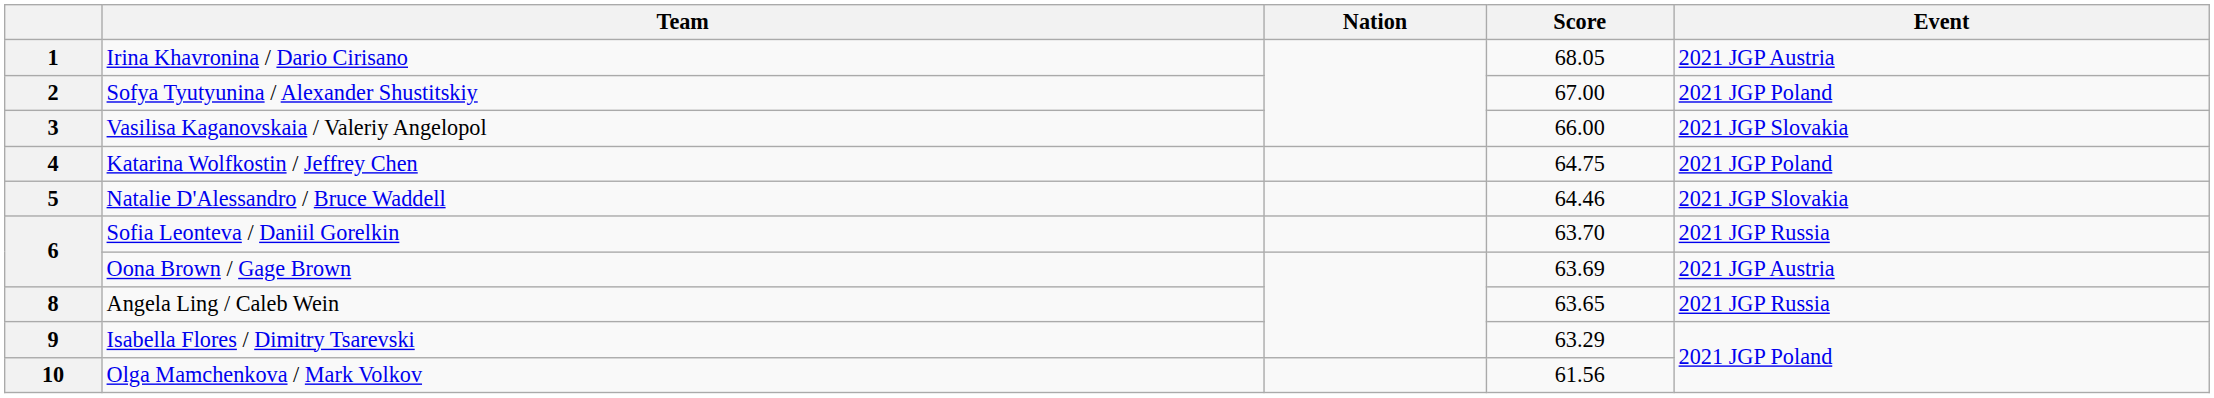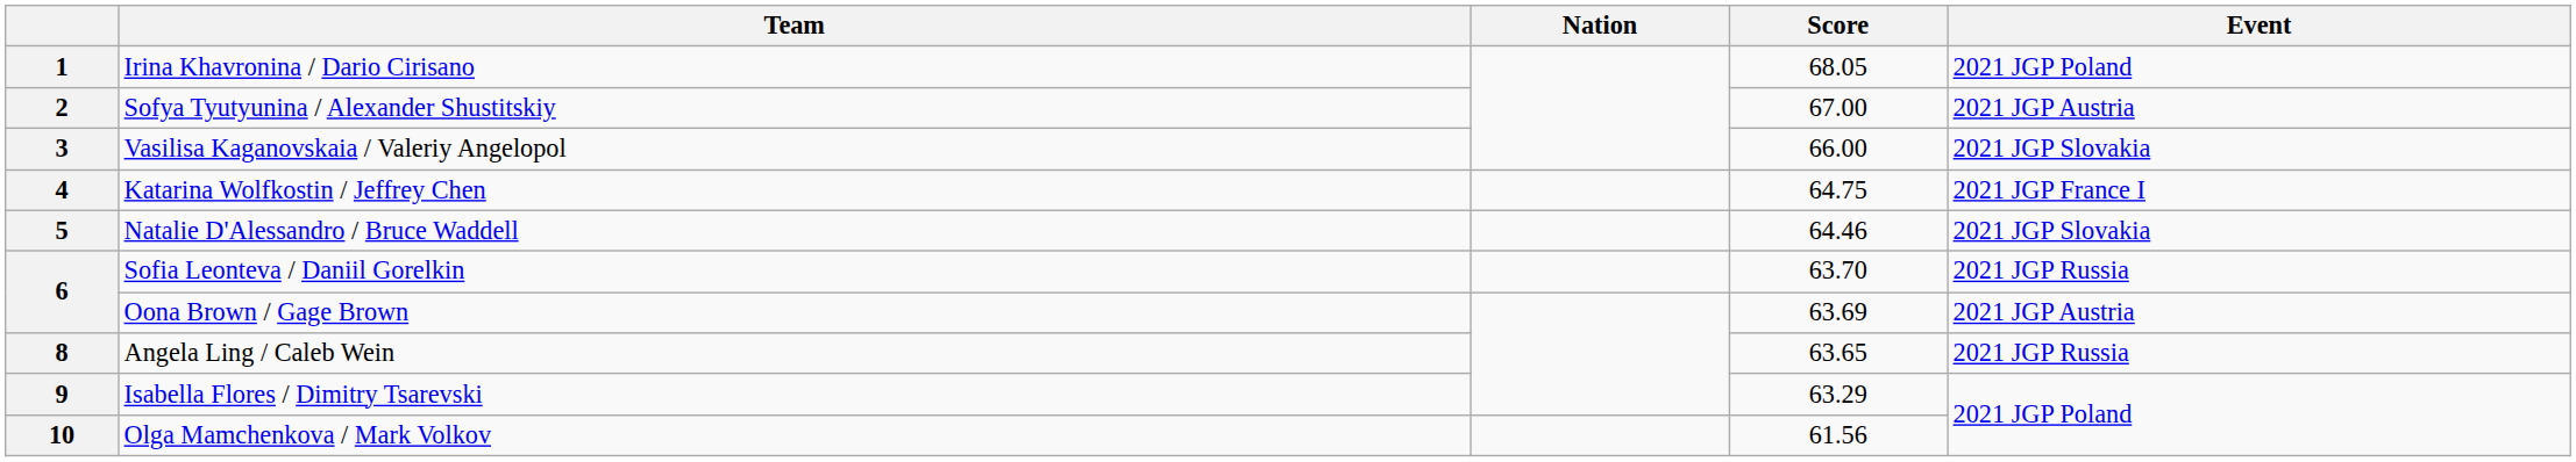 <table class="wikitable sortable" style="text-align:left; width:80%">
 <tr>
 <th scope="col"></th>
 <th scope="col">Team</th>
 <th scope="col">Nation</th>
 <th scope="col">Score</th>
 <th scope="col">Event</th>
 </tr>
 <tr>
 <th scope="row">1</th>
 <td><a href='#'>Irina Khavronina</a> / <a href='#'>Dario Cirisano</a></td>
 <td rowspan="3"></td>
 <td style="text-align:center;">68.05</td>
-<td><a href='#'>2021 JGP Austria</a></td>
+<td><a href='#'>2021 JGP Poland</a></td>
 </tr>
 <tr>
 <th scope="row">2</th>
 <td><a href='#'>Sofya Tyutyunina</a> / <a href='#'>Alexander Shustitskiy</a></td>
 <td style="text-align:center;">67.00</td>
-<td><a href='#'>2021 JGP Poland</a></td>
+<td><a href='#'>2021 JGP Austria</a></td>
 </tr>
 <tr>
 <th scope="row">3</th>
 <td><a href='#'>Vasilisa Kaganovskaia</a> / Valeriy Angelopol</td>
 <td style="text-align:center;">66.00</td>
 <td><a href='#'>2021 JGP Slovakia</a></td>
 </tr>
 <tr>
 <th scope="row">4</th>
 <td><a href='#'>Katarina Wolfkostin</a> / <a href='#'>Jeffrey Chen</a></td>
 <td></td>
 <td style="text-align:center;">64.75</td>
-<td><a href='#'>2021 JGP Poland</a></td>
+<td><a href='#'>2021 JGP France I</a></td>
 </tr>
 <tr>
 <th scope="row">5</th>
 <td><a href='#'>Natalie D'Alessandro</a> / <a href='#'>Bruce Waddell</a></td>
 <td></td>
 <td style="text-align:center;">64.46</td>
 <td><a href='#'>2021 JGP Slovakia</a></td>
 </tr>
 <tr>
 <th rowspan=2 scope="row">6</th>
 <td><a href='#'>Sofia Leonteva</a> / <a href='#'>Daniil Gorelkin</a></td>
 <td></td>
 <td style="text-align:center;">63.70</td>
 <td><a href='#'>2021 JGP Russia</a></td>
 </tr>
 <tr>
 <td><a href='#'>Oona Brown</a> / <a href='#'>Gage Brown</a></td>
 <td rowspan="3"></td>
 <td style="text-align:center;">63.69</td>
 <td><a href='#'>2021 JGP Austria</a></td>
 </tr>
 <tr>
 <th scope="row">8</th>
 <td>Angela Ling / Caleb Wein</td>
 <td style="text-align:center;">63.65</td>
 <td><a href='#'>2021 JGP Russia</a></td>
 </tr>
 <tr>
 <th scope="row">9</th>
 <td><a href='#'>Isabella Flores</a> / <a href='#'>Dimitry Tsarevski</a></td>
 <td style="text-align:center;">63.29</td>
 <td rowspan="2"><a href='#'>2021 JGP Poland</a></td>
 </tr>
 <tr>
 <th scope="row">10</th>
 <td><a href='#'>Olga Mamchenkova</a> / <a href='#'>Mark Volkov</a></td>
 <td></td>
 <td style="text-align:center;">61.56</td>
 </tr>
 </table>
